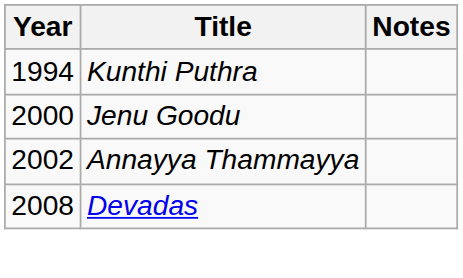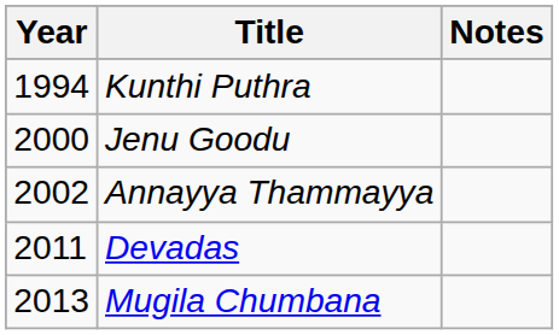 <table class="wikitable">
 <tr style="background:#ccc; text-align:center;">
 <th>Year</th>
 <th>Title</th>
 <th>Notes</th>
 </tr>
 <tr>
 <td>1994</td>
 <td><em>Kunthi Puthra</em></td>
 <td></td>
 </tr>
 <tr>
 <td>2000</td>
 <td><em>Jenu Goodu</em></td>
 <td></td>
 </tr>
 <tr>
 <td>2002</td>
 <td><em>Annayya Thammayya</em></td>
 <td></td>
 </tr>
 <tr>
-<td>2008</td>
+<td>2011</td>
 <td><em><a href='#'>Devadas</a></em></td>
 <td></td>
 </tr>
+<tr>
+<td>2013</td>
+<td><em><a href='#'>Mugila Chumbana</a></em></td>
+<td></td>
+</tr>
 </table>
